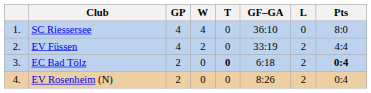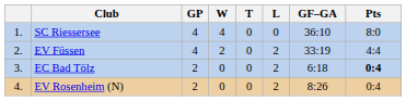 <table class="wikitable">
 <tr>
 <th width="30"></th>
 <th width="200">Club</th>
 <th width="30">GP</th>
 <th width="30">W</th>
 <th width="30">T</th>
+<th width="30">L</th>
 <th width="70">GF–GA</th>
-<th width="30">L</th>
 <th width="70">Pts</th>
 </tr>
 <tr bgcolor="#BCD2EE" align="center">
 <td>1.</td>
 <td align="left"><a href='#'>SC Riessersee</a></td>
 <td>4</td>
 <td>4</td>
 <td>0</td>
+<td>0</td>
 <td>36:10</td>
-<td>0</td>
 <td>8:0</td>
 </tr>
 <tr bgcolor=#BCD2EE align="center">
 <td>2.</td>
 <td align="left"><a href='#'>EV Füssen</a></td>
 <td>4</td>
 <td>2</td>
 <td>0</td>
+<td>2</td>
 <td>33:19</td>
-<td>2</td>
 <td>4:4</td>
 </tr>
 <tr bgcolor=#BCD2EE align="center">
 <td>3.</td>
 <td align="left"><a href='#'>EC Bad Tölz</a></td>
 <td>2</td>
 <td>0</td>
-<td><strong>0</strong></td>
+<td>0</td>
+<td>2</td>
 <td>6:18</td>
-<td>2</td>
 <td><strong>0:4</strong></td>
 </tr>
 <tr bgcolor=#EECFA1 align="center">
 <td>4.</td>
 <td align="left"><a href='#'>EV Rosenheim</a> (N)</td>
 <td>2</td>
 <td>0</td>
 <td>0</td>
+<td>2</td>
 <td>8:26</td>
-<td>2</td>
 <td>0:4</td>
 </tr>
 </table>
